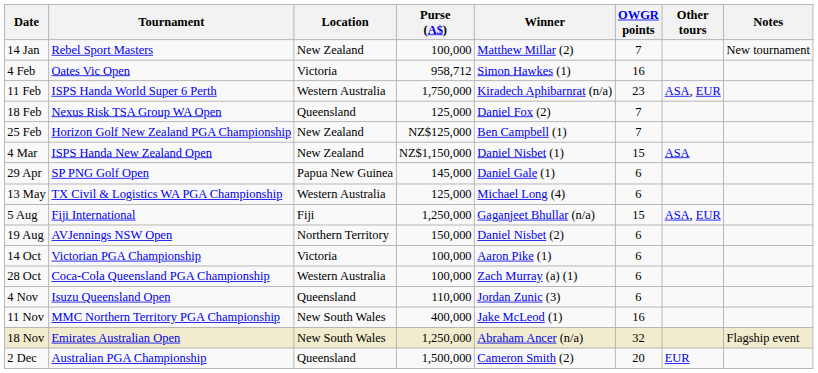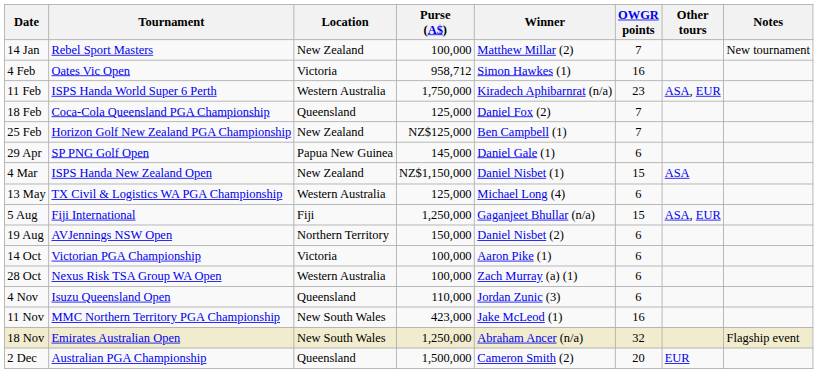 <table class="wikitable" style="font-size:95%">
 <tr>
 <th>Date</th>
 <th>Tournament</th>
 <th>Location</th>
 <th>Purse<br>(<a href='#'>A$</a>)</th>
 <th>Winner</th>
 <th><a href='#'>OWGR</a><br>points</th>
 <th>Other<br>tours</th>
 <th>Notes</th>
 </tr>
 <tr>
 <td>14 Jan</td>
 <td><a href='#'>Rebel Sport Masters</a></td>
 <td>New Zealand</td>
 <td align=right>100,000</td>
 <td> <a href='#'>Matthew Millar</a> (2)</td>
 <td align=center>7</td>
 <td></td>
 <td>New tournament</td>
 </tr>
 <tr>
 <td>4 Feb</td>
 <td><a href='#'>Oates Vic Open</a></td>
 <td>Victoria</td>
 <td align=right>958,712</td>
 <td> <a href='#'>Simon Hawkes</a> (1)</td>
 <td align=center>16</td>
 <td></td>
 <td></td>
 </tr>
 <tr>
 <td>11 Feb</td>
 <td><a href='#'>ISPS Handa World Super 6 Perth</a></td>
 <td>Western Australia</td>
 <td align=right>1,750,000</td>
 <td> <a href='#'>Kiradech Aphibarnrat</a> (n/a)</td>
 <td align=center>23</td>
 <td><a href='#'>ASA</a>, <a href='#'>EUR</a></td>
 <td></td>
 </tr>
 <tr>
 <td>18 Feb</td>
-<td><a href='#'>Nexus Risk TSA Group WA Open</a></td>
+<td><a href='#'>Coca-Cola Queensland PGA Championship</a></td>
 <td>Queensland</td>
 <td align=right>125,000</td>
 <td> <a href='#'>Daniel Fox</a> (2)</td>
 <td align=center>7</td>
 <td></td>
 <td></td>
 </tr>
 <tr>
 <td>25 Feb</td>
 <td><a href='#'>Horizon Golf New Zealand PGA Championship</a></td>
 <td>New Zealand</td>
 <td align=right>NZ$125,000</td>
 <td> <a href='#'>Ben Campbell</a> (1)</td>
 <td align=center>7</td>
 <td></td>
 <td></td>
 </tr>
 <tr>
+<td>29 Apr</td>
+<td><a href='#'>SP PNG Golf Open</a></td>
+<td>Papua New Guinea</td>
+<td align=right>145,000</td>
+<td> <a href='#'>Daniel Gale</a> (1)</td>
+<td align=center>6</td>
+<td></td>
+<td></td>
+</tr>
+<tr>
 <td>4 Mar</td>
 <td><a href='#'>ISPS Handa New Zealand Open</a></td>
 <td>New Zealand</td>
 <td align=right>NZ$1,150,000</td>
 <td> <a href='#'>Daniel Nisbet</a> (1)</td>
 <td align=center>15</td>
 <td><a href='#'>ASA</a></td>
-<td></td>
-</tr>
-<tr>
-<td>29 Apr</td>
-<td><a href='#'>SP PNG Golf Open</a></td>
-<td>Papua New Guinea</td>
-<td align=right>145,000</td>
-<td> <a href='#'>Daniel Gale</a> (1)</td>
-<td align=center>6</td>
-<td></td>
 <td></td>
 </tr>
 <tr>
 <td>13 May</td>
 <td><a href='#'>TX Civil & Logistics WA PGA Championship</a></td>
 <td>Western Australia</td>
 <td align=right>125,000</td>
 <td> <a href='#'>Michael Long</a> (4)</td>
 <td align=center>6</td>
 <td></td>
 <td></td>
 </tr>
 <tr>
 <td>5 Aug</td>
 <td><a href='#'>Fiji International</a></td>
 <td>Fiji</td>
 <td align=right>1,250,000</td>
 <td> <a href='#'>Gaganjeet Bhullar</a> (n/a)</td>
 <td align=center>15</td>
 <td><a href='#'>ASA</a>, <a href='#'>EUR</a></td>
 <td></td>
 </tr>
 <tr>
 <td>19 Aug</td>
 <td><a href='#'>AVJennings NSW Open</a></td>
 <td>Northern Territory</td>
 <td align=right>150,000</td>
 <td> <a href='#'>Daniel Nisbet</a> (2)</td>
 <td align=center>6</td>
 <td></td>
 <td></td>
 </tr>
 <tr>
 <td>14 Oct</td>
 <td><a href='#'>Victorian PGA Championship</a></td>
 <td>Victoria</td>
 <td align=right>100,000</td>
 <td> <a href='#'>Aaron Pike</a> (1)</td>
 <td align=center>6</td>
 <td></td>
 <td></td>
 </tr>
 <tr>
 <td>28 Oct</td>
-<td><a href='#'>Coca-Cola Queensland PGA Championship</a></td>
+<td><a href='#'>Nexus Risk TSA Group WA Open</a></td>
 <td>Western Australia</td>
 <td align=right>100,000</td>
 <td> <a href='#'>Zach Murray</a> (a) (1)</td>
 <td align=center>6</td>
 <td></td>
 <td></td>
 </tr>
 <tr>
 <td>4 Nov</td>
 <td><a href='#'>Isuzu Queensland Open</a></td>
 <td>Queensland</td>
 <td align=right>110,000</td>
 <td> <a href='#'>Jordan Zunic</a> (3)</td>
 <td align=center>6</td>
 <td></td>
 <td></td>
 </tr>
 <tr>
 <td>11 Nov</td>
 <td><a href='#'>MMC Northern Territory PGA Championship</a></td>
 <td>New South Wales</td>
-<td align=right>400,000</td>
+<td align=right>423,000</td>
 <td> <a href='#'>Jake McLeod</a> (1)</td>
 <td align=center>16</td>
 <td></td>
 <td></td>
 </tr>
 <tr style="background:#f2ecce;">
 <td>18 Nov</td>
 <td><a href='#'>Emirates Australian Open</a></td>
 <td>New South Wales</td>
 <td align=right>1,250,000</td>
 <td> <a href='#'>Abraham Ancer</a> (n/a)</td>
 <td align=center>32</td>
 <td></td>
 <td>Flagship event</td>
 </tr>
 <tr>
 <td>2 Dec</td>
 <td><a href='#'>Australian PGA Championship</a></td>
 <td>Queensland</td>
 <td align=right>1,500,000</td>
 <td> <a href='#'>Cameron Smith</a> (2)</td>
 <td align=center>20</td>
 <td><a href='#'>EUR</a></td>
 <td></td>
 </tr>
 </table>
